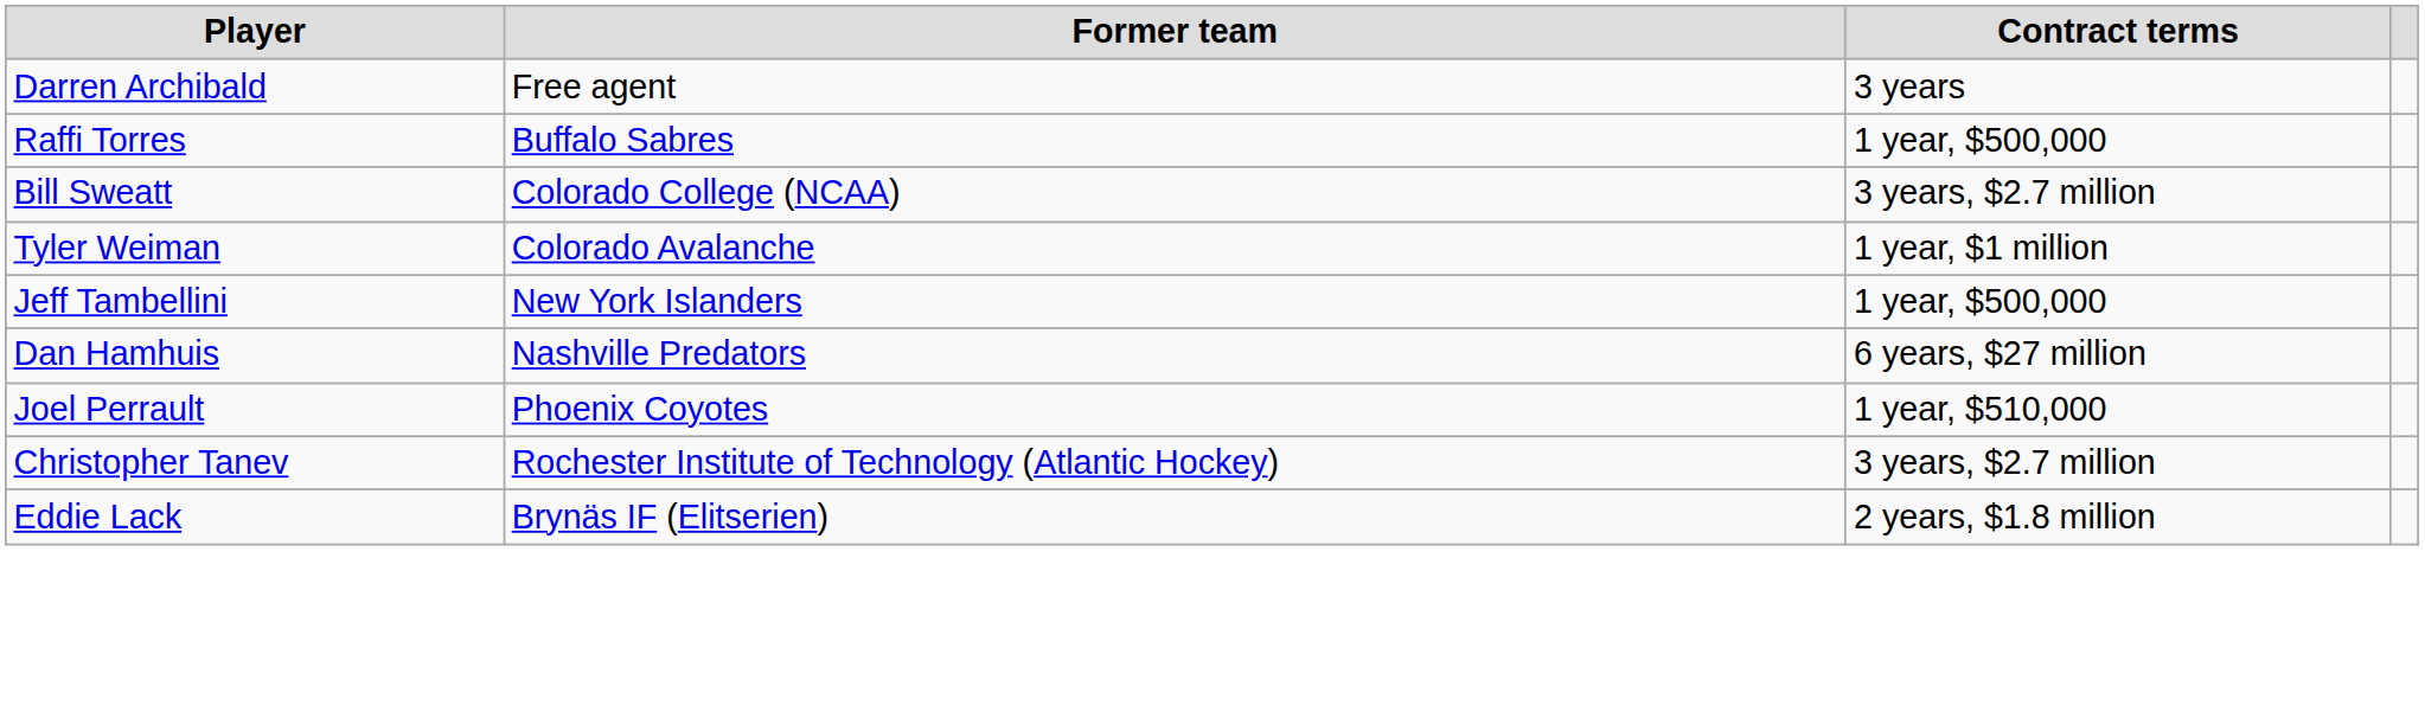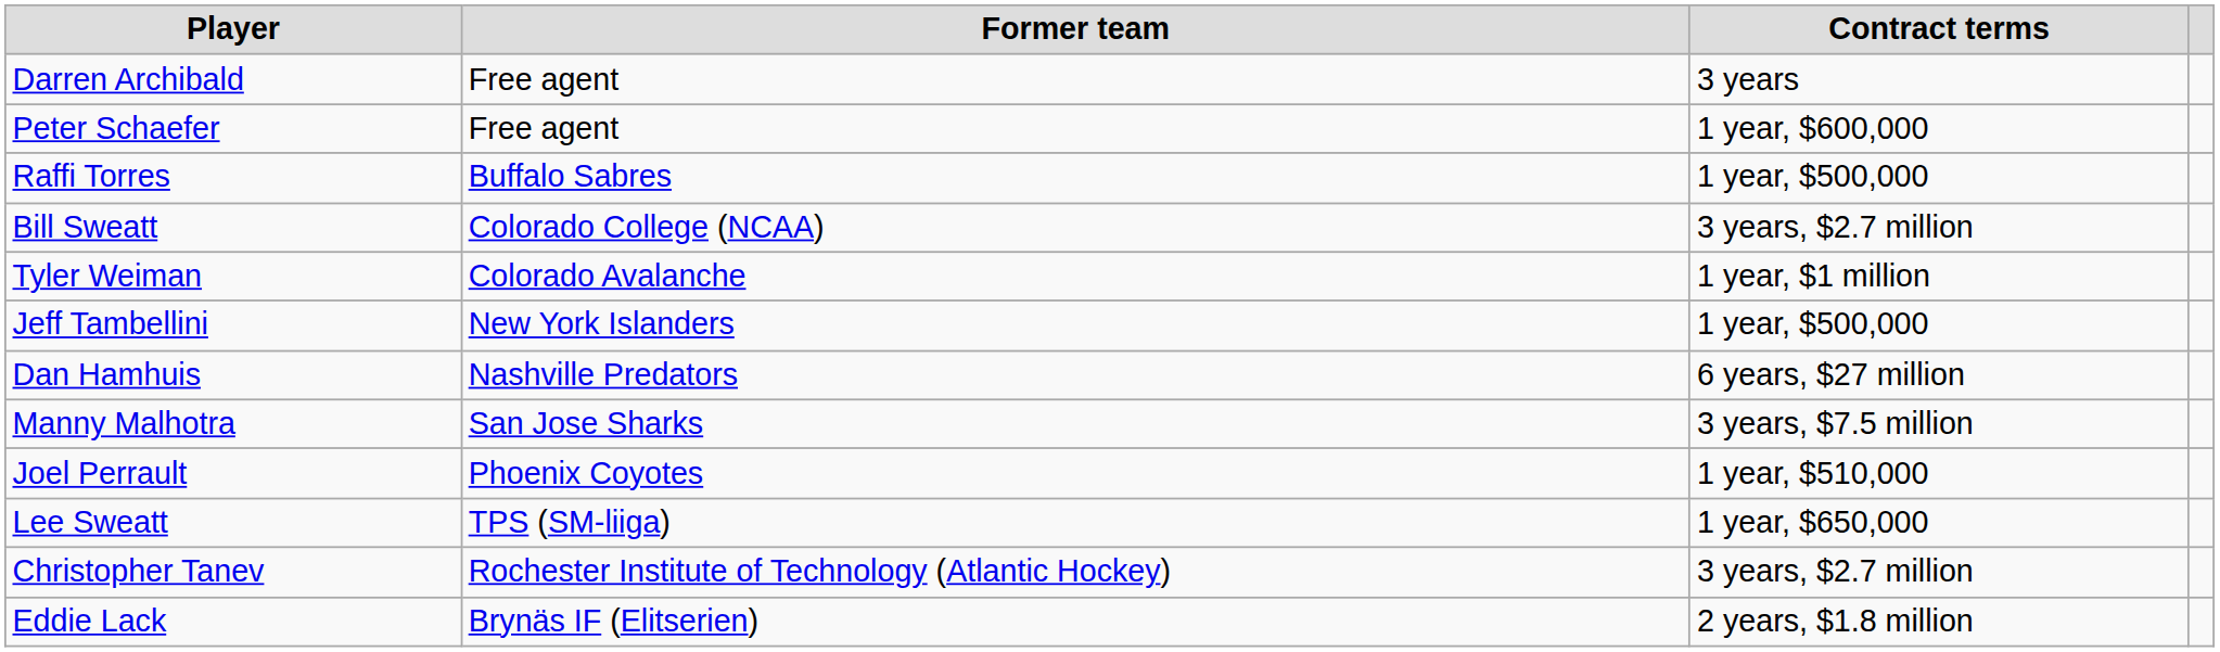 <table class="wikitable" width=90%>
 <tr align="center"  bgcolor="#dddddd">
 <td><strong>Player</strong></td>
 <td><strong>Former team</strong></td>
 <td><strong>Contract terms</strong></td>
 <td></td>
 </tr>
 <tr>
 <td><a href='#'>Darren Archibald</a></td>
 <td>Free agent</td>
 <td>3 years</td>
+<td></td>
+</tr>
+<tr>
+<td><a href='#'>Peter Schaefer</a></td>
+<td>Free agent</td>
+<td>1 year, $600,000</td>
 <td></td>
 </tr>
 <tr>
 <td><a href='#'>Raffi Torres</a></td>
 <td><a href='#'>Buffalo Sabres</a></td>
 <td>1 year, $500,000</td>
 <td></td>
 </tr>
 <tr>
 <td><a href='#'>Bill Sweatt</a></td>
 <td><a href='#'>Colorado College</a> (<a href='#'>NCAA</a>)</td>
 <td>3 years, $2.7 million</td>
 <td></td>
 </tr>
 <tr>
 <td><a href='#'>Tyler Weiman</a></td>
 <td><a href='#'>Colorado Avalanche</a></td>
 <td>1 year, $1 million</td>
 <td></td>
 </tr>
 <tr>
 <td><a href='#'>Jeff Tambellini</a></td>
 <td><a href='#'>New York Islanders</a></td>
 <td>1 year, $500,000</td>
 <td></td>
 </tr>
 <tr>
 <td><a href='#'>Dan Hamhuis</a></td>
 <td><a href='#'>Nashville Predators</a></td>
 <td>6 years, $27 million</td>
 <td></td>
 </tr>
 <tr>
+<td><a href='#'>Manny Malhotra</a></td>
+<td><a href='#'>San Jose Sharks</a></td>
+<td>3 years, $7.5 million</td>
+<td></td>
+</tr>
+<tr>
 <td><a href='#'>Joel Perrault</a></td>
 <td><a href='#'>Phoenix Coyotes</a></td>
 <td>1 year, $510,000</td>
+<td></td>
+</tr>
+<tr>
+<td><a href='#'>Lee Sweatt</a></td>
+<td><a href='#'>TPS</a> (<a href='#'>SM-liiga</a>)</td>
+<td>1 year, $650,000</td>
 <td></td>
 </tr>
 <tr>
 <td><a href='#'>Christopher Tanev</a></td>
 <td><a href='#'>Rochester Institute of Technology</a> (<a href='#'>Atlantic Hockey</a>)</td>
 <td>3 years, $2.7 million</td>
 <td></td>
 </tr>
 <tr>
 <td><a href='#'>Eddie Lack</a></td>
 <td><a href='#'>Brynäs IF</a> (<a href='#'>Elitserien</a>)</td>
 <td>2 years, $1.8 million</td>
 <td></td>
 </tr>
 </table>
